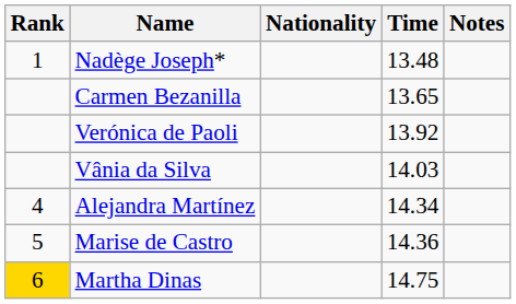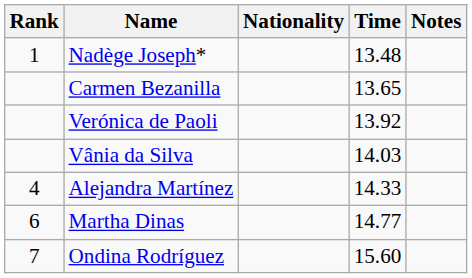 <table class="wikitable sortable" style="text-align:center">
 <tr>
 <th>Rank</th>
 <th>Name</th>
 <th>Nationality</th>
 <th>Time</th>
 <th>Notes</th>
 </tr>
 <tr>
 <td>1</td>
 <td align=left><a href='#'>Nadège Joseph</a>*</td>
 <td align=left></td>
 <td>13.48</td>
 <td></td>
 </tr>
 <tr>
 <td></td>
 <td align=left><a href='#'>Carmen Bezanilla</a></td>
 <td align=left></td>
 <td>13.65</td>
 <td></td>
 </tr>
 <tr>
 <td></td>
 <td align=left><a href='#'>Verónica de Paoli</a></td>
 <td align=left></td>
 <td>13.92</td>
 <td></td>
 </tr>
 <tr>
 <td></td>
 <td align=left><a href='#'>Vânia da Silva</a></td>
 <td align=left></td>
 <td>14.03</td>
 <td></td>
 </tr>
 <tr>
 <td>4</td>
 <td align=left><a href='#'>Alejandra Martínez</a></td>
 <td align=left></td>
-<td>14.34</td>
+<td>14.33</td>
 <td></td>
 </tr>
 <tr>
-<td>5</td>
-<td align=left><a href='#'>Marise de Castro</a></td>
+<td>6</td>
+<td align=left><a href='#'>Martha Dinas</a></td>
 <td align=left></td>
-<td>14.36</td>
+<td>14.77</td>
 <td></td>
 </tr>
 <tr>
-<td style="background: gold;">6</td>
-<td align=left><a href='#'>Martha Dinas</a></td>
+<td>7</td>
+<td align=left><a href='#'>Ondina Rodríguez</a></td>
 <td align=left></td>
-<td>14.75</td>
+<td>15.60</td>
 <td></td>
 </tr>
 </table>
